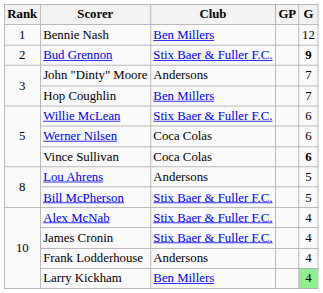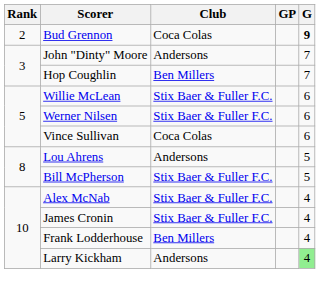 <table class="wikitable">
 <tr>
 <th>Rank</th>
 <th>Scorer</th>
 <th>Club</th>
 <th>GP</th>
 <th>G</th>
 </tr>
 <tr>
-<td align=center>1</td>
-<td>Bennie Nash</td>
-<td><a href='#'>Ben Millers</a></td>
-<td align=center></td>
-<td align=center>12</td>
-</tr>
-<tr>
 <td align=center>2</td>
 <td><a href='#'>Bud Grennon</a></td>
-<td><a href='#'>Stix Baer & Fuller F.C.</a></td>
+<td>Coca Colas</td>
 <td align=center></td>
 <td align=center><strong>9</strong></td>
 </tr>
 <tr>
 <td rowspan=2 align=center>3</td>
 <td>John "Dinty" Moore</td>
 <td>Andersons</td>
 <td align=center></td>
 <td align=center>7</td>
 </tr>
 <tr>
 <td>Hop Coughlin</td>
 <td><a href='#'>Ben Millers</a></td>
 <td align=center></td>
 <td align=center>7</td>
 </tr>
 <tr>
 <td rowspan=3 align=center>5</td>
 <td><a href='#'>Willie McLean</a></td>
 <td><a href='#'>Stix Baer & Fuller F.C.</a></td>
 <td align=center></td>
 <td align=center>6</td>
 </tr>
 <tr>
 <td><a href='#'>Werner Nilsen</a></td>
-<td>Coca Colas</td>
+<td><a href='#'>Stix Baer & Fuller F.C.</a></td>
 <td align=center></td>
 <td align=center>6</td>
 </tr>
 <tr>
 <td>Vince Sullivan</td>
 <td>Coca Colas</td>
 <td align=center></td>
-<td align=center><strong>6</strong></td>
+<td align=center>6</td>
 </tr>
 <tr>
 <td rowspan=2 align=center>8</td>
 <td><a href='#'>Lou Ahrens</a></td>
 <td>Andersons</td>
 <td align=center></td>
 <td align=center>5</td>
 </tr>
 <tr>
 <td><a href='#'>Bill McPherson</a></td>
 <td><a href='#'>Stix Baer & Fuller F.C.</a></td>
 <td align=center></td>
 <td align=center>5</td>
 </tr>
 <tr>
 <td rowspan=4 align=center>10</td>
 <td><a href='#'>Alex McNab</a></td>
 <td><a href='#'>Stix Baer & Fuller F.C.</a></td>
 <td align=center></td>
 <td align=center>4</td>
 </tr>
 <tr>
 <td>James Cronin</td>
 <td><a href='#'>Stix Baer & Fuller F.C.</a></td>
 <td align=center></td>
 <td align=center>4</td>
 </tr>
 <tr>
 <td>Frank Lodderhouse</td>
-<td>Andersons</td>
+<td><a href='#'>Ben Millers</a></td>
 <td align=center></td>
 <td align=center>4</td>
 </tr>
 <tr>
 <td>Larry Kickham</td>
-<td><a href='#'>Ben Millers</a></td>
+<td>Andersons</td>
 <td align=center></td>
 <td align=center style="background: lightgreen;">4</td>
 </tr>
 </table>
